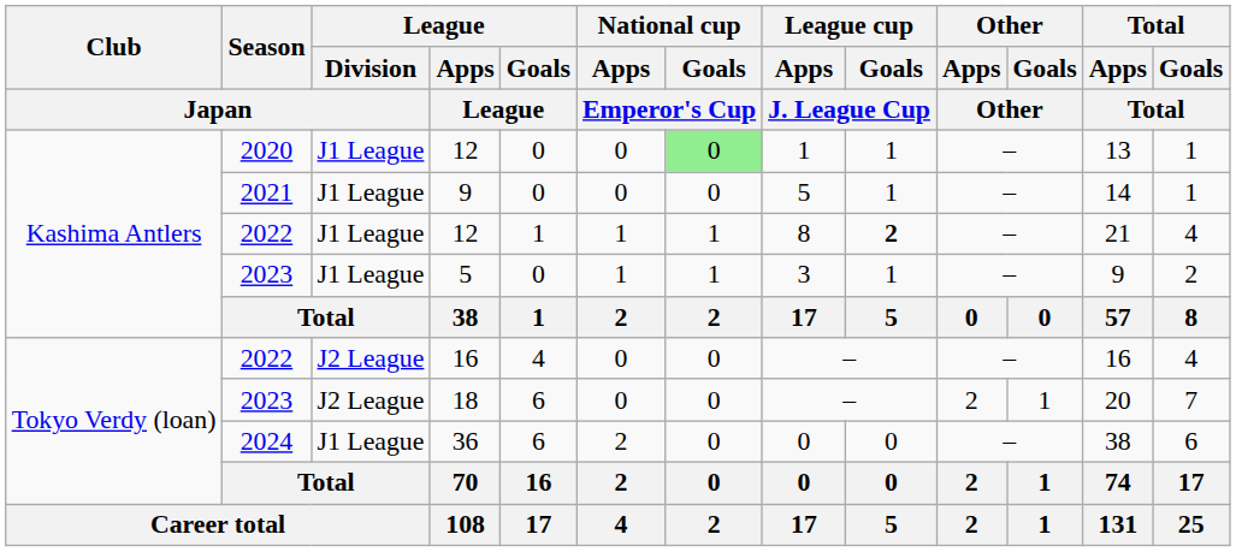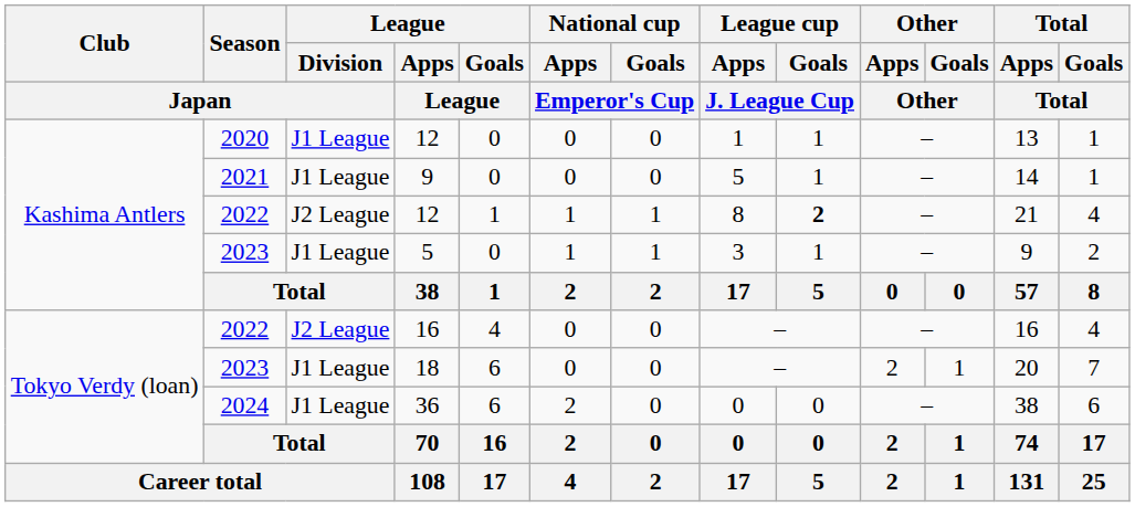 <table class="wikitable" style="text-align:center">
 <tr>
 <th rowspan=2>Club</th>
 <th rowspan=2>Season</th>
 <th colspan=3>League</th>
 <th colspan=2>National cup</th>
 <th colspan=2>League cup</th>
 <th colspan=2>Other</th>
 <th colspan=2>Total</th>
 </tr>
 <tr>
 <th>Division</th>
 <th>Apps</th>
 <th>Goals</th>
 <th>Apps</th>
 <th>Goals</th>
 <th>Apps</th>
 <th>Goals</th>
 <th>Apps</th>
 <th>Goals</th>
 <th>Apps</th>
 <th>Goals</th>
 </tr>
 <tr>
 <th colspan=3>Japan</th>
 <th colspan=2>League</th>
 <th colspan=2><a href='#'>Emperor's Cup</a></th>
 <th colspan=2><a href='#'>J. League Cup</a></th>
 <th colspan=2>Other</th>
 <th colspan=2>Total</th>
 </tr>
 <tr>
 <td rowspan=5><a href='#'>Kashima Antlers</a></td>
 <td><a href='#'>2020</a></td>
 <td><a href='#'>J1 League</a></td>
 <td>12</td>
 <td>0</td>
 <td>0</td>
-<td style="background: lightgreen;">0</td>
+<td>0</td>
 <td>1</td>
 <td>1</td>
 <td colspan="2">–</td>
 <td>13</td>
 <td>1</td>
 </tr>
 <tr>
 <td><a href='#'>2021</a></td>
 <td>J1 League</td>
 <td>9</td>
 <td>0</td>
 <td>0</td>
 <td>0</td>
 <td>5</td>
 <td>1</td>
 <td colspan="2">–</td>
 <td>14</td>
 <td>1</td>
 </tr>
 <tr>
 <td><a href='#'>2022</a></td>
-<td>J1 League</td>
+<td>J2 League</td>
 <td>12</td>
 <td>1</td>
 <td>1</td>
 <td>1</td>
 <td>8</td>
 <td><strong>2</strong></td>
 <td colspan="2">–</td>
 <td>21</td>
 <td>4</td>
 </tr>
 <tr>
 <td><a href='#'>2023</a></td>
 <td>J1 League</td>
 <td>5</td>
 <td>0</td>
 <td>1</td>
 <td>1</td>
 <td>3</td>
 <td>1</td>
 <td colspan="2">–</td>
 <td>9</td>
 <td>2</td>
 </tr>
 <tr>
 <th colspan="2">Total</th>
 <th>38</th>
 <th>1</th>
 <th>2</th>
 <th>2</th>
 <th>17</th>
 <th>5</th>
 <th>0</th>
 <th>0</th>
 <th>57</th>
 <th>8</th>
 </tr>
 <tr>
 <td rowspan="4"><a href='#'>Tokyo Verdy</a> (loan)</td>
 <td><a href='#'>2022</a></td>
 <td><a href='#'>J2 League</a></td>
 <td>16</td>
 <td>4</td>
 <td>0</td>
 <td>0</td>
 <td colspan="2">–</td>
 <td colspan="2">–</td>
 <td>16</td>
 <td>4</td>
 </tr>
 <tr>
 <td><a href='#'>2023</a></td>
-<td>J2 League</td>
+<td>J1 League</td>
 <td>18</td>
 <td>6</td>
 <td>0</td>
 <td>0</td>
 <td colspan="2">–</td>
 <td>2</td>
 <td>1</td>
 <td>20</td>
 <td>7</td>
 </tr>
 <tr>
 <td><a href='#'>2024</a></td>
 <td>J1 League</td>
 <td>36</td>
 <td>6</td>
 <td>2</td>
 <td>0</td>
 <td>0</td>
 <td>0</td>
 <td colspan="2">–</td>
 <td>38</td>
 <td>6</td>
 </tr>
 <tr>
 <th colspan="2">Total</th>
 <th>70</th>
 <th>16</th>
 <th>2</th>
 <th>0</th>
 <th>0</th>
 <th>0</th>
 <th>2</th>
 <th>1</th>
 <th>74</th>
 <th>17</th>
 </tr>
 <tr>
 <th colspan=3>Career total</th>
 <th>108</th>
 <th>17</th>
 <th>4</th>
 <th>2</th>
 <th>17</th>
 <th>5</th>
 <th>2</th>
 <th>1</th>
 <th>131</th>
 <th>25</th>
 </tr>
 </table>
